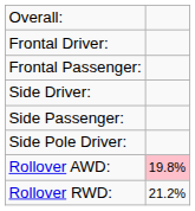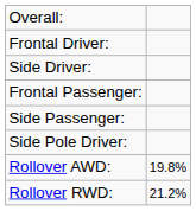 <table class="wikitable">
 <tr>
 <td>Overall:</td>
 <td></td>
 </tr>
 <tr>
 <td>Frontal Driver:</td>
 <td></td>
 </tr>
 <tr>
-<td>Frontal Passenger:</td>
+<td>Side Driver:</td>
 <td></td>
 </tr>
 <tr>
-<td>Side Driver:</td>
+<td>Frontal Passenger:</td>
 <td></td>
 </tr>
 <tr>
 <td>Side Passenger:</td>
 <td></td>
 </tr>
 <tr>
 <td>Side Pole Driver:</td>
 <td></td>
 </tr>
 <tr>
 <td><a href='#'>Rollover</a> AWD:</td>
-<td style="background: pink;"> <small>19.8%</small></td>
+<td> <small>19.8%</small></td>
 </tr>
 <tr>
 <td><a href='#'>Rollover</a> RWD:</td>
 <td> <small>21.2%</small></td>
 </tr>
 </table>
